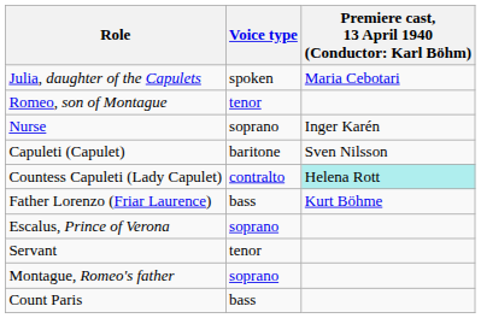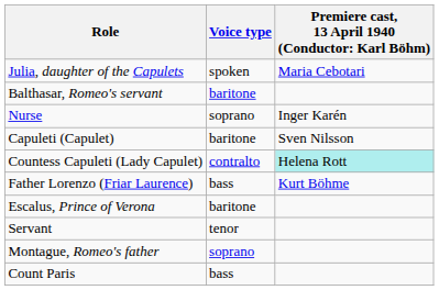 <table class="wikitable">
 <tr>
 <th>Role</th>
 <th><a href='#'>Voice type</a></th>
 <th>Premiere cast,<br>13 April 1940<br>(Conductor: Karl Böhm)</th>
 </tr>
 <tr>
 <td><a href='#'>Julia</a>, <em>daughter of the <a href='#'>Capulets</a></em></td>
 <td>spoken</td>
 <td><a href='#'>Maria Cebotari</a></td>
 </tr>
 <tr>
-<td><a href='#'>Romeo</a>, <em>son of Montague</em></td>
-<td><a href='#'>tenor</a></td>
+<td>Balthasar, <em>Romeo's servant</em></td>
+<td><a href='#'>baritone</a></td>
 <td></td>
 </tr>
 <tr>
 <td><a href='#'>Nurse</a></td>
 <td>soprano</td>
 <td>Inger Karén</td>
 </tr>
 <tr>
 <td>Capuleti (Capulet)</td>
 <td>baritone</td>
 <td>Sven Nilsson</td>
 </tr>
 <tr>
 <td>Countess Capuleti (Lady Capulet)</td>
 <td><a href='#'>contralto</a></td>
 <td style="background: paleturquoise;">Helena Rott</td>
 </tr>
 <tr>
 <td>Father Lorenzo (<a href='#'>Friar Laurence</a>)</td>
 <td>bass</td>
 <td><a href='#'>Kurt Böhme</a></td>
 </tr>
 <tr>
 <td>Escalus, <em>Prince of Verona</em></td>
-<td><a href='#'>soprano</a></td>
+<td>baritone</td>
 <td></td>
 </tr>
 <tr>
 <td>Servant</td>
 <td>tenor</td>
 <td></td>
 </tr>
 <tr>
 <td>Montague, <em>Romeo's father</em></td>
 <td><a href='#'>soprano</a></td>
 <td></td>
 </tr>
 <tr>
 <td>Count Paris</td>
 <td>bass</td>
 <td></td>
 </tr>
 </table>
